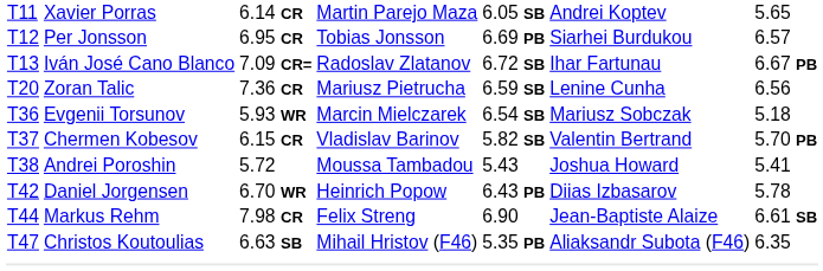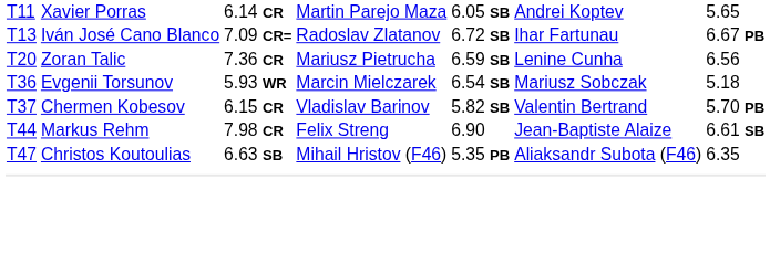 <table>
 <tr>
 <td><a href='#'>T11</a></td>
 <td><a href='#'>Xavier Porras</a> <br></td>
 <td>6.14 <small><strong>CR</strong></small></td>
 <td><a href='#'>Martin Parejo Maza</a> <br></td>
 <td>6.05 <small><strong>SB</strong></small></td>
 <td><a href='#'>Andrei Koptev</a> <br></td>
 <td>5.65</td>
-</tr>
-<tr>
-<td><a href='#'>T12</a></td>
-<td><a href='#'>Per Jonsson</a> <br></td>
-<td>6.95 <small><strong>CR</strong></small></td>
-<td><a href='#'>Tobias Jonsson</a> <br></td>
-<td>6.69 <small><strong>PB</strong></small></td>
-<td><a href='#'>Siarhei Burdukou</a> <br></td>
-<td>6.57</td>
 </tr>
 <tr>
 <td><a href='#'>T13</a></td>
 <td><a href='#'>Iván José Cano Blanco</a> <br></td>
 <td>7.09 <small><strong>CR=</strong></small></td>
 <td><a href='#'>Radoslav Zlatanov</a> <br></td>
 <td>6.72 <small><strong>SB</strong></small></td>
 <td><a href='#'>Ihar Fartunau</a> <br></td>
 <td>6.67 <small><strong>PB</strong></small></td>
 </tr>
 <tr>
 <td><a href='#'>T20</a></td>
 <td><a href='#'>Zoran Talic</a> <br></td>
 <td>7.36 <small><strong>CR</strong></small></td>
 <td><a href='#'>Mariusz Pietrucha</a> <br></td>
 <td>6.59 <small><strong>SB</strong></small></td>
 <td><a href='#'>Lenine Cunha</a> <br></td>
 <td>6.56</td>
 </tr>
 <tr>
 <td><a href='#'>T36</a></td>
 <td><a href='#'>Evgenii Torsunov</a> <br></td>
 <td>5.93 <small><strong>WR</strong></small></td>
 <td><a href='#'>Marcin Mielczarek</a> <br></td>
 <td>6.54 <small><strong>SB</strong></small></td>
 <td><a href='#'>Mariusz Sobczak</a> <br></td>
 <td>5.18</td>
 </tr>
 <tr>
 <td><a href='#'>T37</a></td>
 <td><a href='#'>Chermen Kobesov</a> <br></td>
 <td>6.15 <small><strong>CR</strong></small></td>
 <td><a href='#'>Vladislav Barinov</a> <br></td>
 <td>5.82 <small><strong>SB</strong></small></td>
 <td><a href='#'>Valentin Bertrand</a> <br></td>
 <td>5.70 <small><strong>PB</strong></small></td>
 </tr>
 <tr>
-<td><a href='#'>T38</a></td>
-<td><a href='#'>Andrei Poroshin</a> <br></td>
-<td>5.72</td>
-<td><a href='#'>Moussa Tambadou</a> <br></td>
-<td>5.43</td>
-<td><a href='#'>Joshua Howard</a><br></td>
-<td>5.41</td>
-</tr>
-<tr>
-<td><a href='#'>T42</a></td>
-<td><a href='#'>Daniel Jorgensen</a> <br></td>
-<td>6.70 <small><strong>WR</strong></small></td>
-<td><a href='#'>Heinrich Popow</a> <br></td>
-<td>6.43  <small><strong>PB</strong></small></td>
-<td><a href='#'>Diias Izbasarov</a> <br></td>
-<td>5.78</td>
-</tr>
-<tr>
 <td><a href='#'>T44</a></td>
 <td><a href='#'>Markus Rehm</a> <br></td>
 <td>7.98 <small><strong>CR</strong></small></td>
 <td><a href='#'>Felix Streng</a> <br></td>
 <td>6.90</td>
 <td><a href='#'>Jean-Baptiste Alaize</a> <br></td>
 <td>6.61 <small><strong>SB</strong></small></td>
 </tr>
 <tr>
 <td><a href='#'>T47</a></td>
 <td><a href='#'>Christos Koutoulias</a><br></td>
 <td>6.63 <small><strong>SB</strong></small></td>
 <td><a href='#'>Mihail Hristov</a> (<a href='#'>F46</a>)<br></td>
 <td>5.35 <small><strong>PB</strong></small></td>
 <td><a href='#'>Aliaksandr Subota</a> (<a href='#'>F46</a>)<br></td>
 <td>6.35</td>
 </tr>
 <tr>
 <td colspan=7></td>
 </tr>
 <tr>
 </tr>
 <tr bgcolor= e8e8e8>
 <td colspan=7></td>
 </tr>
 </table>
